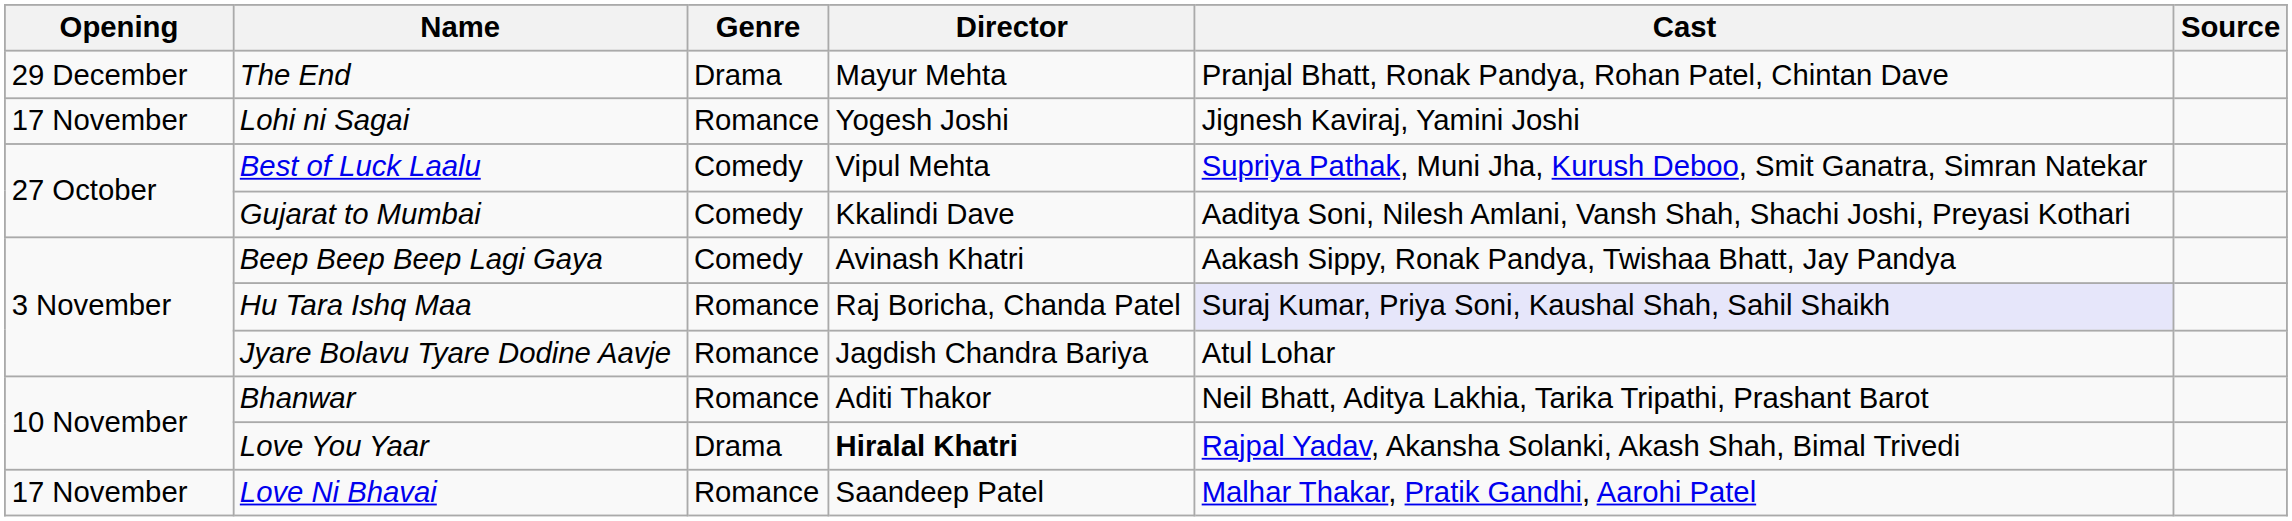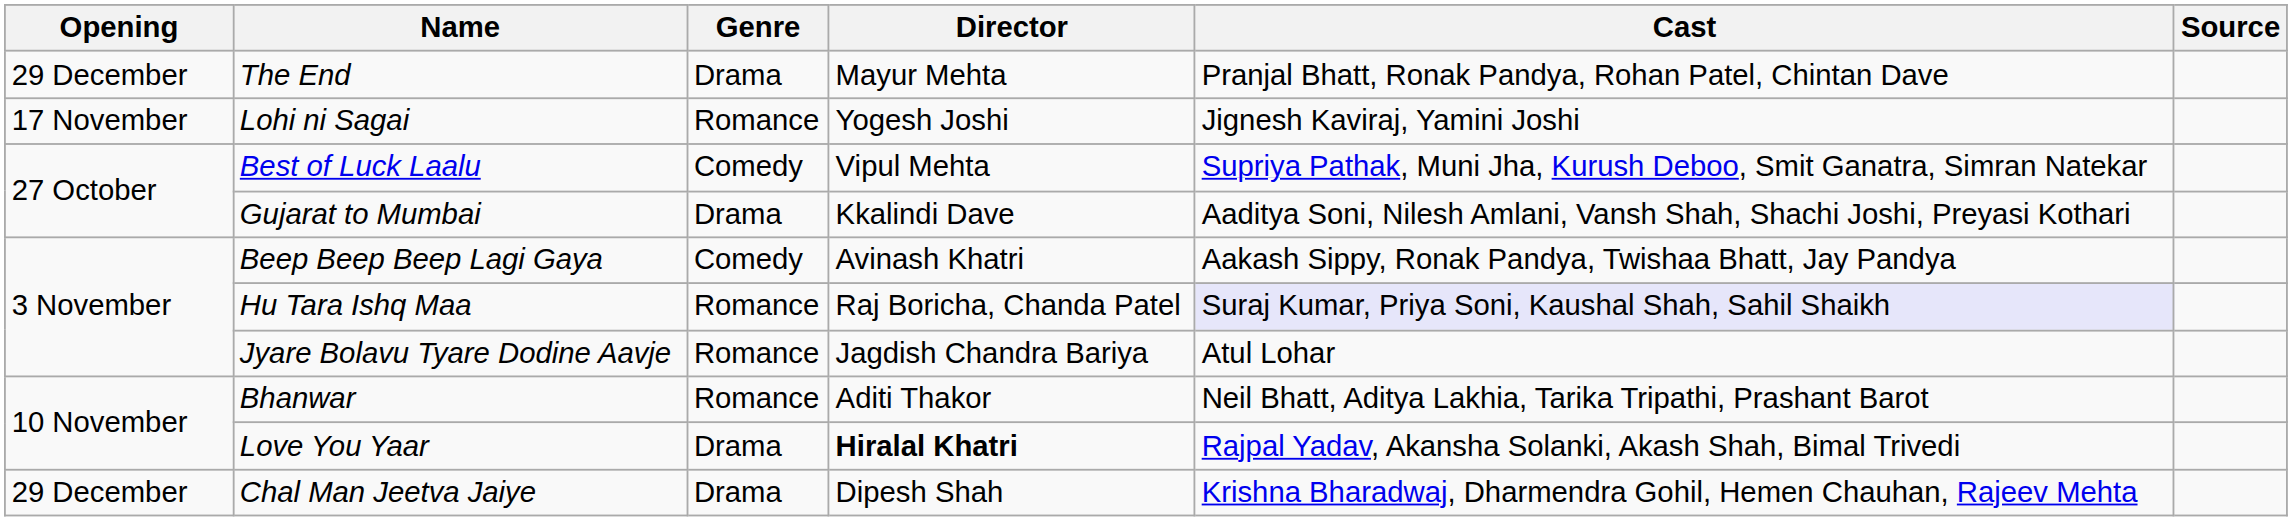 <table class="wikitable sortable">
 <tr>
 <th style="width:10%;">Opening</th>
 <th>Name</th>
 <th>Genre</th>
 <th>Director</th>
 <th>Cast</th>
 <th style="width:2%;">Source</th>
 </tr>
 <tr>
 <td>29 December</td>
 <td><em>The End</em></td>
 <td>Drama</td>
 <td>Mayur Mehta</td>
 <td>Pranjal Bhatt, Ronak Pandya, Rohan Patel, Chintan Dave</td>
 <td></td>
 </tr>
 <tr>
 <td rowspan="1">17 November</td>
 <td><em>Lohi ni Sagai</em></td>
 <td>Romance</td>
 <td>Yogesh Joshi</td>
 <td>Jignesh Kaviraj, Yamini Joshi</td>
 <td></td>
 </tr>
 <tr>
 <td rowspan=2>27 October</td>
 <td><em><a href='#'>Best of Luck Laalu</a></em></td>
 <td>Comedy</td>
 <td>Vipul Mehta</td>
 <td><a href='#'>Supriya Pathak</a>, Muni Jha, <a href='#'>Kurush Deboo</a>, Smit Ganatra, Simran Natekar</td>
 <td></td>
 </tr>
 <tr>
 <td><em>Gujarat to Mumbai</em></td>
-<td>Comedy</td>
+<td>Drama</td>
 <td>Kkalindi Dave</td>
 <td>Aaditya Soni, Nilesh Amlani, Vansh Shah, Shachi Joshi, Preyasi Kothari</td>
 <td></td>
 </tr>
 <tr>
 <td rowspan=3>3 November</td>
 <td><em>Beep Beep Beep Lagi Gaya</em></td>
 <td>Comedy</td>
 <td>Avinash Khatri</td>
 <td>Aakash Sippy, Ronak Pandya, Twishaa Bhatt, Jay Pandya</td>
 <td></td>
 </tr>
 <tr>
 <td><em>Hu Tara Ishq Maa</em></td>
 <td>Romance</td>
 <td>Raj Boricha, Chanda Patel</td>
 <td style="background: lavender;">Suraj Kumar, Priya Soni, Kaushal Shah, Sahil Shaikh</td>
 <td></td>
 </tr>
 <tr>
 <td><em>Jyare Bolavu Tyare Dodine Aavje</em></td>
 <td>Romance</td>
 <td>Jagdish Chandra Bariya</td>
 <td>Atul Lohar</td>
 <td></td>
 </tr>
 <tr>
 <td rowspan=2>10 November</td>
 <td><em>Bhanwar</em></td>
 <td>Romance</td>
 <td>Aditi Thakor</td>
 <td>Neil Bhatt, Aditya Lakhia, Tarika Tripathi, Prashant Barot</td>
 <td></td>
 </tr>
 <tr>
 <td><em>Love You Yaar</em></td>
 <td>Drama</td>
 <td><strong>Hiralal Khatri</strong></td>
 <td><a href='#'>Rajpal Yadav</a>, Akansha Solanki, Akash Shah, Bimal Trivedi</td>
 <td></td>
 </tr>
 <tr>
-<td rowspan="1">17 November</td>
-<td><em><a href='#'>Love Ni Bhavai</a></em></td>
-<td>Romance</td>
-<td>Saandeep Patel</td>
-<td><a href='#'>Malhar Thakar</a>, <a href='#'>Pratik Gandhi</a>, <a href='#'>Aarohi Patel</a></td>
+<td>29 December</td>
+<td><em>Chal Man Jeetva Jaiye</em></td>
+<td>Drama</td>
+<td>Dipesh Shah</td>
+<td><a href='#'>Krishna Bharadwaj</a>, Dharmendra Gohil, Hemen Chauhan, <a href='#'>Rajeev Mehta</a></td>
 <td></td>
 </tr>
 </table>
